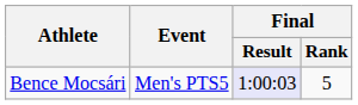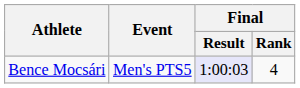 <table class="wikitable" style="font-size:90%">
 <tr>
 <th rowspan="2">Athlete</th>
 <th rowspan="2">Event</th>
 <th colspan="2">Final</th>
 </tr>
 <tr style="font-size:95%">
 <th>Result</th>
 <th>Rank</th>
 </tr>
 <tr align="center">
 <td align="left"><a href='#'>Bence Mocsári</a></td>
 <td align="left"><a href='#'>Men's PTS5</a></td>
 <td style="background: lavender;">1:00:03</td>
-<td>5</td>
+<td>4</td>
 </tr>
 </table>
